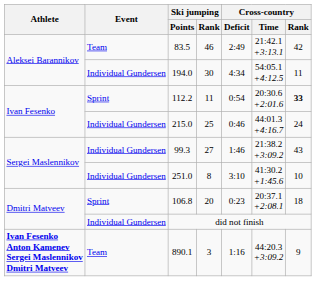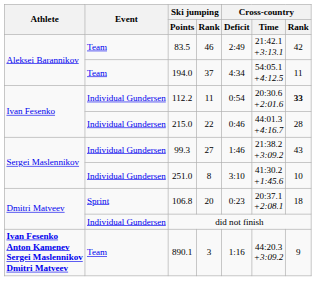 <table class="wikitable" style="font-size:90%">
 <tr>
 <th rowspan="2">Athlete</th>
 <th rowspan="2">Event</th>
 <th colspan="2">Ski jumping</th>
 <th colspan="6">Cross-country</th>
 </tr>
 <tr>
 <th>Points</th>
 <th>Rank</th>
 <th>Deficit</th>
 <th>Time</th>
 <th>Rank</th>
 </tr>
 <tr>
 <td rowspan=2><a href='#'>Aleksei Barannikov</a></td>
 <td><a href='#'>Team</a></td>
 <td align="center">83.5</td>
 <td align="center">46</td>
 <td align="center">2:49</td>
 <td align="center">21:42.1<br><em>+3:13.1</em></td>
 <td align="center">42</td>
 </tr>
 <tr>
-<td><a href='#'>Individual Gundersen</a></td>
+<td><a href='#'>Team</a></td>
 <td align="center">194.0</td>
-<td align="center">30</td>
+<td align="center">37</td>
 <td align="center">4:34</td>
 <td align="center">54:05.1<br><em>+4:12.5</em></td>
 <td align="center">11</td>
 </tr>
 <tr>
 <td rowspan=2><a href='#'>Ivan Fesenko</a></td>
-<td><a href='#'>Sprint</a></td>
+<td><a href='#'>Individual Gundersen</a></td>
 <td align="center">112.2</td>
 <td align="center">11</td>
 <td align="center">0:54</td>
 <td align="center">20:30.6<br><em>+2:01.6</em></td>
 <td align="center"><strong>33</strong></td>
 </tr>
 <tr>
 <td><a href='#'>Individual Gundersen</a></td>
 <td align="center">215.0</td>
-<td align="center">25</td>
+<td align="center">22</td>
 <td align="center">0:46</td>
 <td align="center">44:01.3<br><em>+4:16.7</em></td>
-<td align="center">24</td>
+<td align="center">28</td>
 </tr>
 <tr>
 <td rowspan=2><a href='#'>Sergei Maslennikov</a></td>
 <td><a href='#'>Individual Gundersen</a></td>
 <td align="center">99.3</td>
 <td align="center">27</td>
 <td align="center">1:46</td>
 <td align="center">21:38.2<br><em>+3:09.2</em></td>
 <td align="center">43</td>
 </tr>
 <tr>
 <td><a href='#'>Individual Gundersen</a></td>
 <td align="center">251.0</td>
 <td align="center">8</td>
 <td align="center">3:10</td>
 <td align="center">41:30.2<br><em>+1:45.6</em></td>
 <td align="center">10</td>
 </tr>
 <tr>
 <td rowspan=2><a href='#'>Dmitri Matveev</a></td>
 <td><a href='#'>Sprint</a></td>
 <td align="center">106.8</td>
 <td align="center">20</td>
 <td align="center">0:23</td>
 <td align="center">20:37.1<br><em>+2:08.1</em></td>
 <td align="center">18</td>
 </tr>
 <tr>
 <td><a href='#'>Individual Gundersen</a></td>
 <td colspan=5 align="center">did not finish</td>
 </tr>
 <tr>
 <td><strong><a href='#'>Ivan Fesenko</a><br><a href='#'>Anton Kamenev</a><br><a href='#'>Sergei Maslennikov</a><br><a href='#'>Dmitri Matveev</a></strong></td>
 <td><a href='#'>Team</a></td>
 <td align="center">890.1</td>
 <td align="center">3</td>
 <td align="center">1:16</td>
 <td align="center">44:20.3<br><em>+3:09.2</em></td>
 <td align="center">9</td>
 </tr>
 </table>
